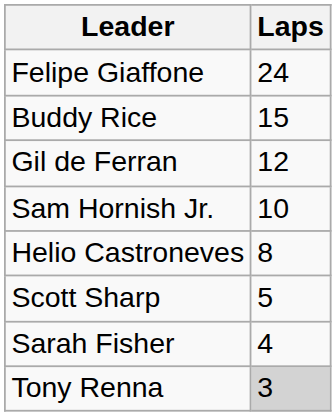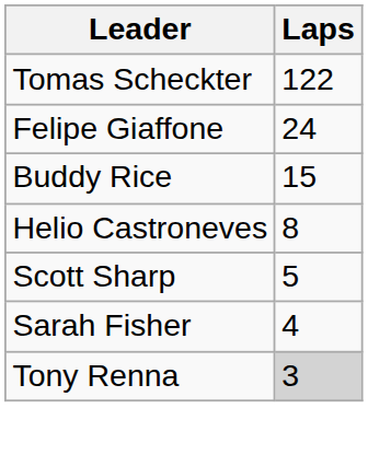 <table class="wikitable">
 <tr>
 <th>Leader</th>
 <th>Laps</th>
+</tr>
+<tr>
+<td>Tomas Scheckter</td>
+<td>122</td>
 </tr>
 <tr>
 <td>Felipe Giaffone</td>
 <td>24</td>
 </tr>
 <tr>
 <td>Buddy Rice</td>
 <td>15</td>
-</tr>
-<tr>
-<td>Gil de Ferran</td>
-<td>12</td>
-</tr>
-<tr>
-<td>Sam Hornish Jr.</td>
-<td>10</td>
 </tr>
 <tr>
 <td>Helio Castroneves</td>
 <td>8</td>
 </tr>
 <tr>
 <td>Scott Sharp</td>
 <td>5</td>
 </tr>
 <tr>
 <td>Sarah Fisher</td>
 <td>4</td>
 </tr>
 <tr>
 <td>Tony Renna</td>
 <td style="background: lightgrey;">3</td>
 </tr>
 </table>
